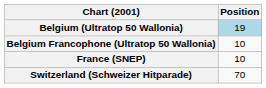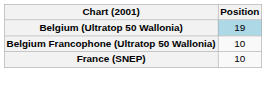 <table class="wikitable sortable plainrowheaders" style="text-align:center">
 <tr>
 <th scope="col">Chart (2001)</th>
 <th scope="col">Position</th>
 </tr>
 <tr>
 <th scope="row">Belgium (Ultratop 50 Wallonia)</th>
 <td style="background: lightblue;">19</td>
 </tr>
 <tr>
 <th scope="row">Belgium Francophone (Ultratop 50 Wallonia)</th>
 <td>10</td>
 </tr>
 <tr>
 <th scope="row">France (SNEP)</th>
 <td>10</td>
 </tr>
-<tr>
-<th scope="row">Switzerland (Schweizer Hitparade)</th>
-<td>70</td>
-</tr>
 </table>
